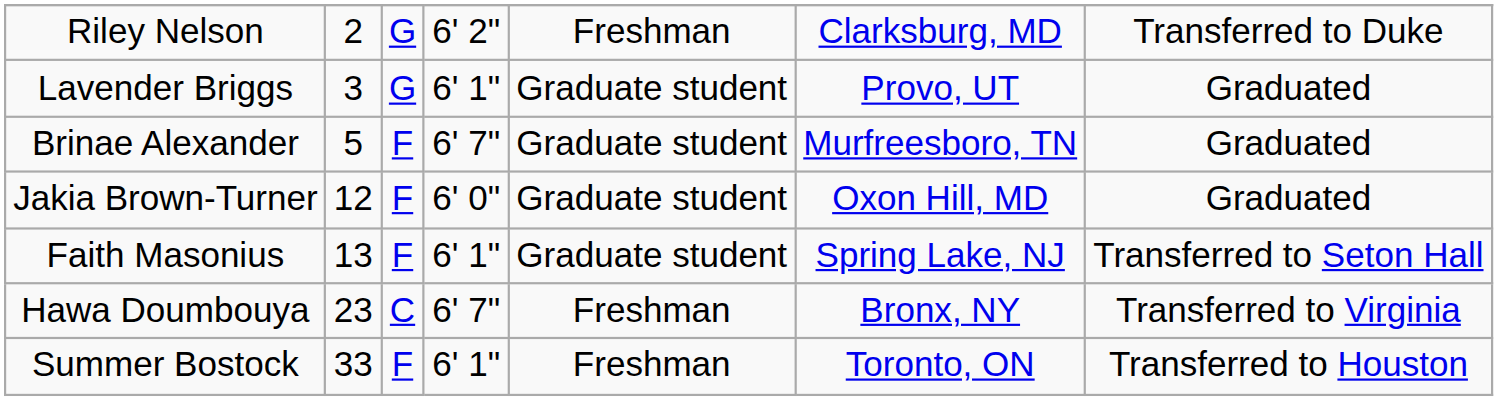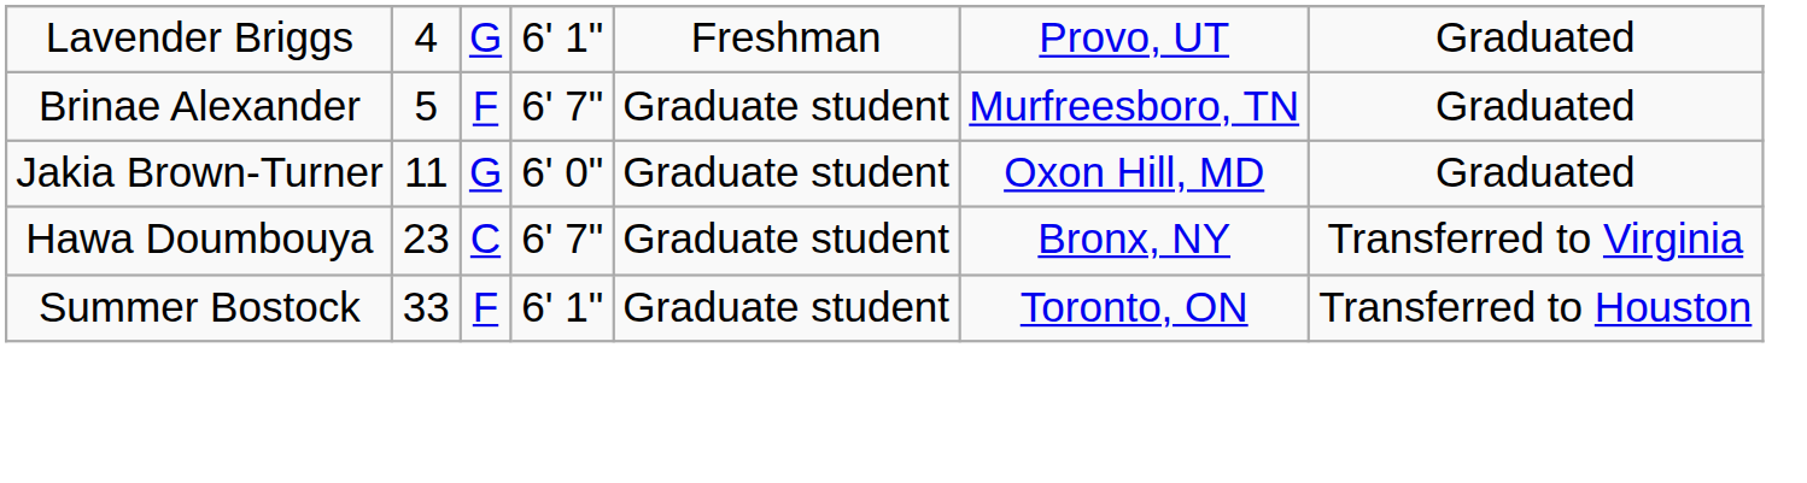 <table class="wikitable sortable" style="text-align: center">
 <tr align=center>
 </tr>
 <tr>
-<td sortname>Riley Nelson</td>
-<td>2</td>
-<td><a href='#'>G</a></td>
-<td>6' 2"</td>
-<td>Freshman</td>
-<td><a href='#'>Clarksburg, MD</a></td>
-<td>Transferred to Duke</td>
-</tr>
-<tr>
 <td sortname>Lavender Briggs</td>
-<td>3</td>
+<td>4</td>
 <td><a href='#'>G</a></td>
 <td>6' 1"</td>
-<td>Graduate student</td>
+<td>Freshman</td>
 <td><a href='#'>Provo, UT</a></td>
 <td>Graduated</td>
 </tr>
 <tr>
 <td sortname>Brinae Alexander</td>
 <td>5</td>
 <td><a href='#'>F</a></td>
 <td>6' 7"</td>
 <td>Graduate student</td>
 <td><a href='#'>Murfreesboro, TN</a></td>
 <td>Graduated</td>
 </tr>
 <tr>
 <td sortname>Jakia Brown-Turner</td>
-<td>12</td>
-<td><a href='#'>F</a></td>
+<td>11</td>
+<td><a href='#'>G</a></td>
 <td>6' 0"</td>
 <td>Graduate student</td>
 <td><a href='#'>Oxon Hill, MD</a></td>
 <td>Graduated</td>
 </tr>
 <tr>
-<td sortname>Faith Masonius</td>
-<td>13</td>
-<td><a href='#'>F</a></td>
-<td>6' 1"</td>
-<td>Graduate student</td>
-<td><a href='#'>Spring Lake, NJ</a></td>
-<td>Transferred to <a href='#'>Seton Hall</a></td>
-</tr>
-<tr>
 <td sortname>Hawa Doumbouya</td>
 <td>23</td>
 <td><a href='#'>C</a></td>
 <td>6' 7"</td>
-<td>Freshman</td>
+<td>Graduate student</td>
 <td><a href='#'>Bronx, NY</a></td>
 <td>Transferred to <a href='#'>Virginia</a></td>
 </tr>
 <tr>
 <td sortname>Summer Bostock</td>
 <td>33</td>
 <td><a href='#'>F</a></td>
 <td>6' 1"</td>
-<td>Freshman</td>
+<td>Graduate student</td>
 <td><a href='#'>Toronto, ON</a></td>
 <td>Transferred to <a href='#'>Houston</a></td>
 </tr>
 </table>
